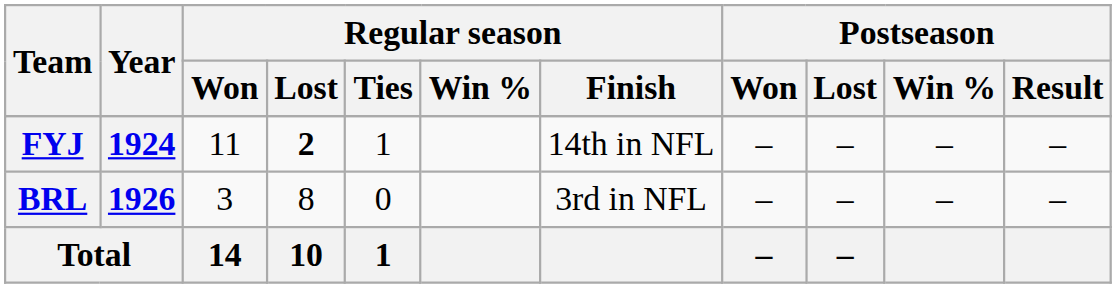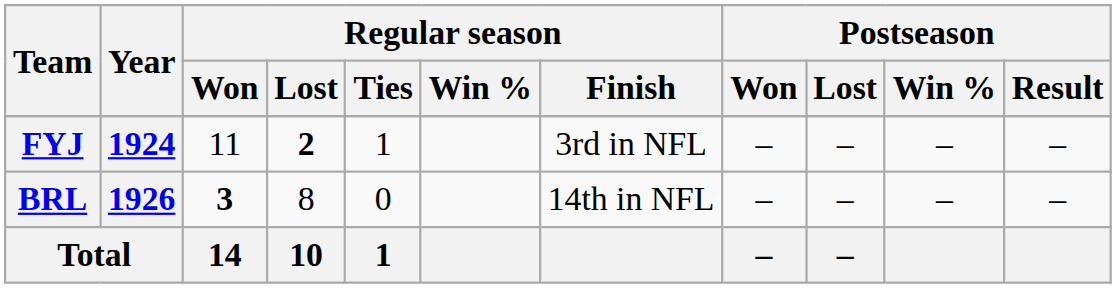 <table class="wikitable" style="font-size: 95%; text-align:center;">
 <tr>
 <th rowspan="2">Team</th>
 <th rowspan="2">Year</th>
 <th colspan="5">Regular season</th>
 <th colspan="4">Postseason</th>
 </tr>
 <tr>
 <th>Won</th>
 <th>Lost</th>
 <th>Ties</th>
 <th>Win %</th>
 <th>Finish</th>
 <th>Won</th>
 <th>Lost</th>
 <th>Win %</th>
 <th>Result</th>
 </tr>
 <tr ! style="background:;">
 </tr>
 <tr>
 <th><a href='#'>FYJ</a></th>
 <th><a href='#'>1924</a></th>
 <td>11</td>
 <td><strong>2</strong></td>
 <td>1</td>
 <td></td>
-<td>14th in NFL</td>
+<td>3rd in NFL</td>
 <td>–</td>
 <td>–</td>
 <td>–</td>
 <td>–</td>
 </tr>
 <tr>
 <th><a href='#'>BRL</a></th>
 <th><a href='#'>1926</a></th>
-<td>3</td>
+<td><strong>3</strong></td>
 <td>8</td>
 <td>0</td>
 <td></td>
-<td>3rd in NFL</td>
+<td>14th in NFL</td>
 <td>–</td>
 <td>–</td>
 <td>–</td>
 <td>–</td>
 </tr>
 <tr>
 <th colspan="2">Total</th>
 <th>14</th>
 <th>10</th>
 <th>1</th>
 <th></th>
 <th></th>
 <th>–</th>
 <th>–</th>
 <th></th>
 <th></th>
 </tr>
 </table>
